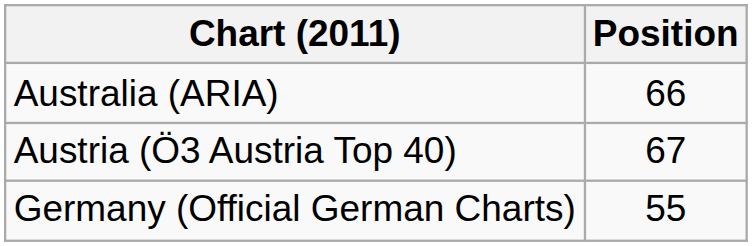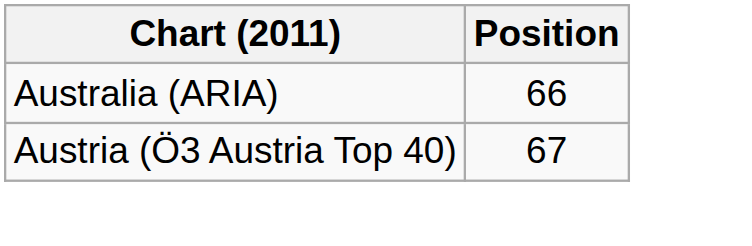 <table class="wikitable sortable">
 <tr>
 <th>Chart (2011)</th>
 <th>Position</th>
 </tr>
 <tr>
 <td>Australia (ARIA)</td>
 <td style="text-align:center;">66</td>
 </tr>
 <tr>
 <td>Austria (Ö3 Austria Top 40)</td>
 <td style="text-align:center;">67</td>
 </tr>
-<tr>
-<td>Germany (Official German Charts)</td>
-<td style="text-align:center;">55</td>
-</tr>
 </table>
